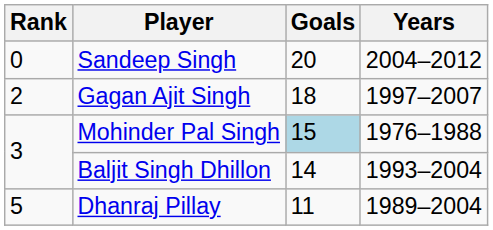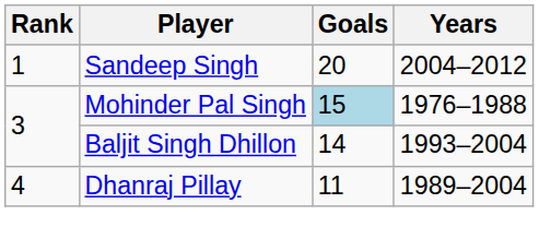 <table class="wikitable">
 <tr>
 <th>Rank</th>
 <th>Player</th>
 <th>Goals</th>
 <th>Years</th>
 </tr>
 <tr>
-<td>0</td>
+<td>1</td>
 <td> <a href='#'>Sandeep Singh</a></td>
 <td>20</td>
 <td>2004–2012</td>
-</tr>
-<tr>
-<td>2</td>
-<td> <a href='#'>Gagan Ajit Singh</a></td>
-<td>18</td>
-<td>1997–2007</td>
 </tr>
 <tr>
 <td rowspan="2">3</td>
 <td> <a href='#'>Mohinder Pal Singh</a></td>
 <td style="background: lightblue;">15</td>
 <td>1976–1988</td>
 </tr>
 <tr>
 <td> <a href='#'>Baljit Singh Dhillon</a></td>
 <td>14</td>
 <td>1993–2004</td>
 </tr>
 <tr>
-<td>5</td>
+<td>4</td>
 <td> <a href='#'>Dhanraj Pillay</a></td>
 <td>11</td>
 <td>1989–2004</td>
 </tr>
 </table>
